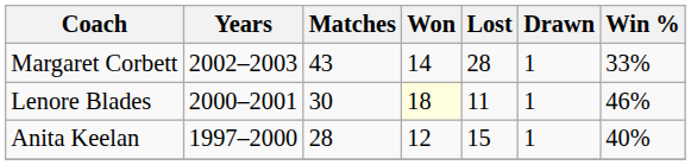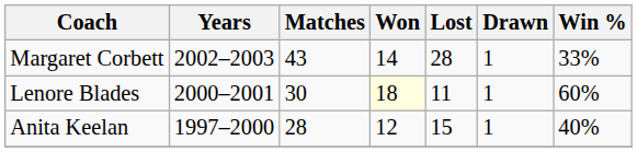 <table class="wikitable collapsible">
 <tr>
 <th>Coach</th>
 <th>Years</th>
 <th>Matches</th>
 <th>Won</th>
 <th>Lost</th>
 <th>Drawn</th>
 <th>Win %</th>
 </tr>
 <tr>
 <td>Margaret Corbett</td>
 <td>2002–2003</td>
 <td>43</td>
 <td>14</td>
 <td>28</td>
 <td>1</td>
 <td>33%</td>
 </tr>
 <tr>
 <td>Lenore Blades</td>
 <td>2000–2001</td>
 <td>30</td>
 <td style="background: lightyellow;">18</td>
 <td>11</td>
 <td>1</td>
-<td>46%</td>
+<td>60%</td>
 </tr>
 <tr>
 <td>Anita Keelan</td>
 <td>1997–2000</td>
 <td>28</td>
 <td>12</td>
 <td>15</td>
 <td>1</td>
 <td>40%</td>
 </tr>
 <tr>
 </tr>
 </table>
